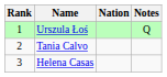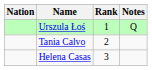 <table class="wikitable sortable" style="text-align:center">
 <tr>
+<th>Nation</th>
+<th>Name</th>
 <th>Rank</th>
-<th>Name</th>
-<th>Nation</th>
 <th>Notes</th>
 </tr>
 <tr bgcolor=bbffbb>
+<td align=left></td>
+<td align=left><a href='#'>Urszula Łoś</a></td>
 <td>1</td>
-<td align=left><a href='#'>Urszula Łoś</a></td>
-<td align=left></td>
 <td>Q</td>
 </tr>
 <tr>
+<td align=left></td>
+<td align=left><a href='#'>Tania Calvo</a></td>
 <td>2</td>
-<td align=left><a href='#'>Tania Calvo</a></td>
-<td align=left></td>
 <td></td>
 </tr>
 <tr>
+<td align=left></td>
+<td align=left><a href='#'>Helena Casas</a></td>
 <td>3</td>
-<td align=left><a href='#'>Helena Casas</a></td>
-<td align=left></td>
 <td></td>
 </tr>
 </table>
